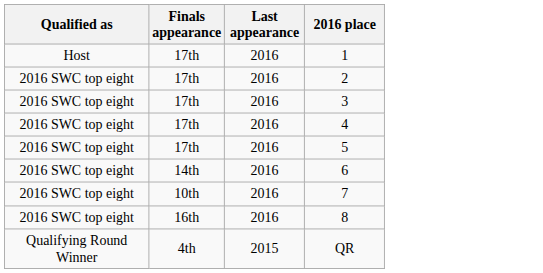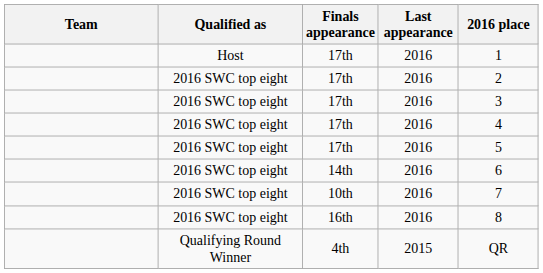 <table class="wikitable" style="text-align: center; font-size: 95%">
 <tr>
+<th width=160>Team</th>
 <th width=150>Qualified as</th>
 <th width=50>Finals appearance</th>
 <th width=80>Last appearance</th>
 <th width=80>2016 place</th>
 </tr>
 <tr>
+<td align=left></td>
 <td>Host</td>
 <td>17th</td>
 <td>2016</td>
 <td>1</td>
 </tr>
 <tr>
+<td align=left></td>
 <td>2016 SWC top eight</td>
 <td>17th</td>
 <td>2016</td>
 <td>2</td>
 </tr>
 <tr>
+<td align=left></td>
 <td>2016 SWC top eight</td>
 <td>17th</td>
 <td>2016</td>
 <td>3</td>
 </tr>
 <tr>
+<td align=left></td>
 <td>2016 SWC top eight</td>
 <td>17th</td>
 <td>2016</td>
 <td>4</td>
 </tr>
 <tr>
+<td align=left></td>
 <td>2016 SWC top eight</td>
 <td>17th</td>
 <td>2016</td>
 <td>5</td>
 </tr>
 <tr>
+<td align=left></td>
 <td>2016 SWC top eight</td>
 <td>14th</td>
 <td>2016</td>
 <td>6</td>
 </tr>
 <tr>
+<td align=left></td>
 <td>2016 SWC top eight</td>
 <td>10th</td>
 <td>2016</td>
 <td>7</td>
 </tr>
 <tr>
+<td align=left></td>
 <td>2016 SWC top eight</td>
 <td>16th</td>
 <td>2016</td>
 <td>8</td>
 </tr>
 <tr>
+<td align=left></td>
 <td>Qualifying Round Winner</td>
 <td>4th</td>
 <td>2015</td>
 <td>QR</td>
 </tr>
 </table>
